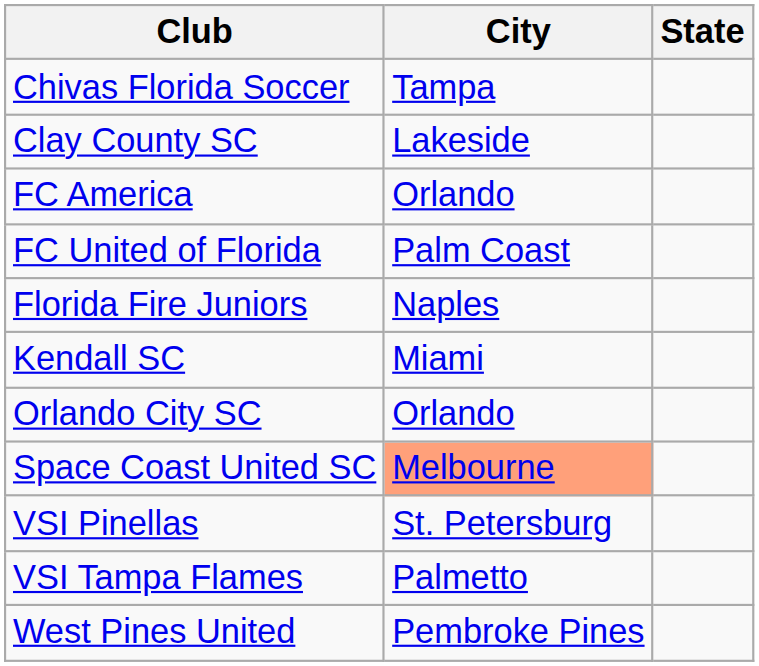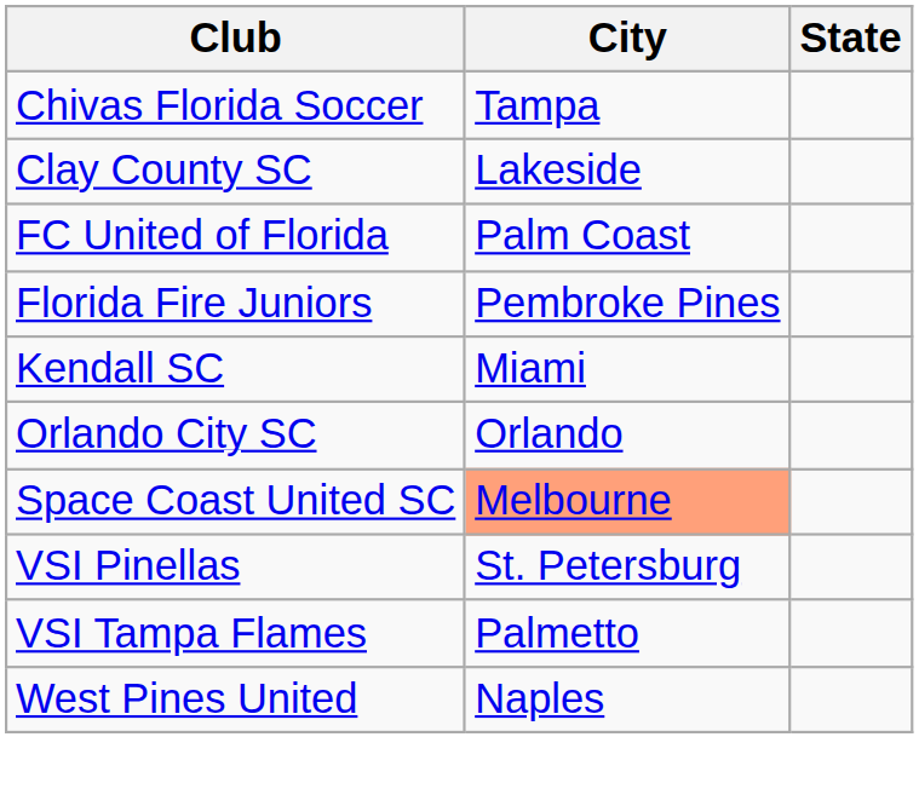 <table class="wikitable">
 <tr>
 <th>Club</th>
 <th>City</th>
 <th>State</th>
 </tr>
 <tr>
 <td><a href='#'>Chivas Florida Soccer</a></td>
 <td><a href='#'>Tampa</a></td>
 <td></td>
 </tr>
 <tr>
 <td><a href='#'>Clay County SC</a></td>
 <td><a href='#'>Lakeside</a></td>
 <td></td>
 </tr>
 <tr>
-<td><a href='#'>FC America</a></td>
-<td><a href='#'>Orlando</a></td>
-<td></td>
-</tr>
-<tr>
 <td><a href='#'>FC United of Florida</a></td>
 <td><a href='#'>Palm Coast</a></td>
 <td></td>
 </tr>
 <tr>
 <td><a href='#'>Florida Fire Juniors</a></td>
-<td><a href='#'>Naples</a></td>
+<td><a href='#'>Pembroke Pines</a></td>
 <td></td>
 </tr>
 <tr>
 <td><a href='#'>Kendall SC</a></td>
 <td><a href='#'>Miami</a></td>
 <td></td>
 </tr>
 <tr>
 <td><a href='#'>Orlando City SC</a></td>
 <td><a href='#'>Orlando</a></td>
 <td></td>
 </tr>
 <tr>
 <td><a href='#'>Space Coast United SC</a></td>
 <td style="background: lightsalmon;"><a href='#'>Melbourne</a></td>
 <td></td>
 </tr>
 <tr>
 <td><a href='#'>VSI Pinellas</a></td>
 <td><a href='#'>St. Petersburg</a></td>
 <td></td>
 </tr>
 <tr>
 <td><a href='#'>VSI Tampa Flames</a></td>
 <td><a href='#'>Palmetto</a></td>
 <td></td>
 </tr>
 <tr>
 <td><a href='#'>West Pines United</a></td>
-<td><a href='#'>Pembroke Pines</a></td>
+<td><a href='#'>Naples</a></td>
 <td></td>
 </tr>
 </table>
